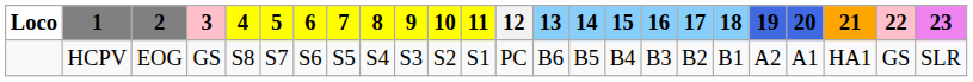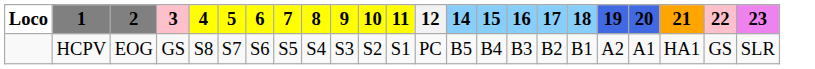 <table class="wikitable plainrowheaders unsortable" style="text-align:center">
 <tr>
 <th rowspan="1" scope="col" style="background:white;">Loco</th>
 <th rowspan="1" scope="col" style="background:grey;">1</th>
 <th rowspan="1" scope="col" style="background:grey;">2</th>
 <th rowspan="1" scope="col" style="background:pink;">3</th>
 <th rowspan="1" scope="col" style="background:yellow;">4</th>
 <th rowspan="1" scope="col" style="background:yellow;">5</th>
 <th rowspan="1" scope="col" style="background:yellow;">6</th>
 <th rowspan="1" scope="col" style="background:yellow;">7</th>
 <th rowspan="1" scope="col" style="background:yellow;">8</th>
 <th rowspan="1" scope="col" style="background:yellow;">9</th>
 <th rowspan="1" scope="col" style="background:yellow;">10</th>
 <th rowspan="1" scope="col" style="background:yellow;">11</th>
 <th rowspan="1" scope="col" style="background:neon;">12</th>
-<th rowspan="1" scope="col" style="background:lightskyblue;">13</th>
 <th rowspan="1" scope="col" style="background:lightskyblue;">14</th>
 <th rowspan="1" scope="col" style="background:lightskyblue;">15</th>
 <th rowspan="1" scope="col" style="background:lightskyblue;">16</th>
 <th rowspan="1" scope="col" style="background:lightskyblue;">17</th>
 <th rowspan="1" scope="col" style="background:lightskyblue;">18</th>
 <th rowspan="1" scope="col" style="background:royalblue;">19</th>
 <th rowspan="1" scope="col" style="background:royalblue;">20</th>
 <th rowspan="1" scope="col" style="background:orange;">21</th>
 <th rowspan="1" scope="col" style="background:pink;">22</th>
 <th rowspan="1" scope="col" style="background:violet;">23</th>
 </tr>
 <tr>
 <td></td>
 <td>HCPV</td>
 <td>EOG</td>
 <td>GS</td>
 <td>S8</td>
 <td>S7</td>
 <td>S6</td>
 <td>S5</td>
 <td>S4</td>
 <td>S3</td>
 <td>S2</td>
 <td>S1</td>
 <td>PC</td>
-<td>B6</td>
 <td>B5</td>
 <td>B4</td>
 <td>B3</td>
 <td>B2</td>
 <td>B1</td>
 <td>A2</td>
 <td>A1</td>
 <td>HA1</td>
 <td>GS</td>
 <td>SLR</td>
 </tr>
 </table>
